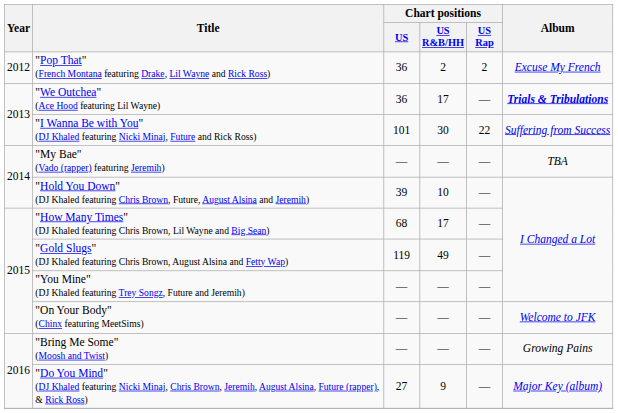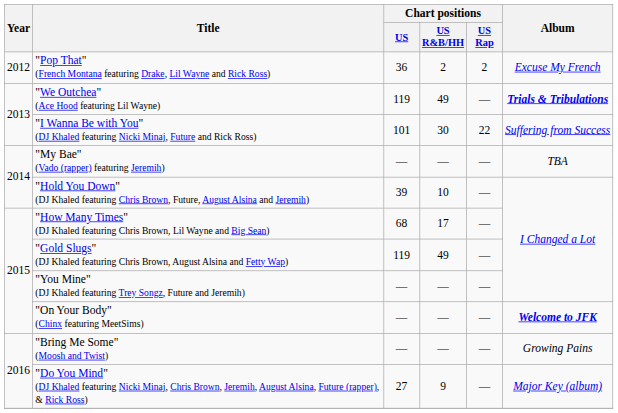 <table class="wikitable plainrowheaders" style="text-align:center;">
 <tr>
 <th scope="col" rowspan="2">Year</th>
 <th scope="col" rowspan="2" style="width:30em;">Title</th>
 <th scope="col" colspan="3">Chart positions</th>
 <th scope="col" rowspan="2">Album</th>
 </tr>
 <tr>
 <th scope="col" style="width:3em;font-size:90%;"><a href='#'>US</a><br></th>
 <th scope="col" style="width:3em;font-size:90%;"><a href='#'>US R&B/HH</a><br></th>
 <th scope="col" style="width:3em;font-size:90%;"><a href='#'>US Rap</a><br></th>
 </tr>
 <tr>
 <td>2012</td>
 <td align="left">"<a href='#'>Pop That</a>"<br><small>(<a href='#'>French Montana</a> featuring <a href='#'>Drake</a>, <a href='#'>Lil Wayne</a> and <a href='#'>Rick Ross</a>)</small></td>
 <td>36</td>
 <td>2</td>
 <td>2</td>
 <td><em><a href='#'>Excuse My French</a></em></td>
 </tr>
 <tr>
 <td rowspan="2">2013</td>
 <td align="left">"<a href='#'>We Outchea</a>"<br><small>(<a href='#'>Ace Hood</a> featuring Lil Wayne)</small></td>
-<td>36</td>
-<td>17</td>
+<td>119</td>
+<td>49</td>
 <td>—</td>
 <td><strong><em><a href='#'>Trials & Tribulations</a></em></strong></td>
 </tr>
 <tr>
 <td align="left">"<a href='#'>I Wanna Be with You</a>"<br><small>(<a href='#'>DJ Khaled</a> featuring <a href='#'>Nicki Minaj</a>, <a href='#'>Future</a> and Rick Ross)</small></td>
 <td>101</td>
 <td>30</td>
 <td>22</td>
 <td><em><a href='#'>Suffering from Success</a></em></td>
 </tr>
 <tr>
 <td rowspan="2">2014</td>
 <td align="left">"My Bae"<br><small>(<a href='#'>Vado (rapper)</a> featuring <a href='#'>Jeremih</a>)</small></td>
 <td>—</td>
 <td>—</td>
 <td>—</td>
 <td><em>TBA</em></td>
 </tr>
 <tr>
 <td align="left">"<a href='#'>Hold You Down</a>"<br><small>(DJ Khaled featuring <a href='#'>Chris Brown</a>, Future, <a href='#'>August Alsina</a> and <a href='#'>Jeremih</a>)</small></td>
 <td>39</td>
 <td>10</td>
 <td>—</td>
 <td rowspan=4><em><a href='#'>I Changed a Lot</a></em></td>
 </tr>
 <tr>
 <td rowspan="4">2015</td>
 <td align="left">"<a href='#'>How Many Times</a>"<br><small>(DJ Khaled featuring Chris Brown, Lil Wayne and <a href='#'>Big Sean</a>)</small></td>
 <td>68</td>
 <td>17</td>
 <td>—</td>
 </tr>
 <tr>
 <td align="left">"<a href='#'>Gold Slugs</a>"<br><small>(DJ Khaled featuring Chris Brown, August Alsina and <a href='#'>Fetty Wap</a>)</small></td>
 <td>119</td>
 <td>49</td>
 <td>—</td>
 </tr>
 <tr>
 <td align="left">"You Mine"<br><small>(DJ Khaled featuring <a href='#'>Trey Songz</a>, Future and Jeremih)</small></td>
 <td>—</td>
 <td>—</td>
 <td>—</td>
 </tr>
 <tr>
 <td align="left">"On Your Body"<br><small>(<a href='#'>Chinx</a> featuring MeetSims)</small></td>
 <td>—</td>
 <td>—</td>
 <td>—</td>
-<td><em><a href='#'>Welcome to JFK</a></em></td>
+<td><strong><em><a href='#'>Welcome to JFK</a></em></strong></td>
 </tr>
 <tr>
 <td rowspan="2">2016</td>
 <td align="left">"Bring Me Some"<br><small>(<a href='#'>Moosh and Twist</a>)</small></td>
 <td>—</td>
 <td>—</td>
 <td>—</td>
 <td><em>Growing Pains</em></td>
 </tr>
 <tr>
 <td align="left">"<a href='#'>Do You Mind</a>"<br><small>(<a href='#'>DJ Khaled</a> featuring <a href='#'>Nicki Minaj</a>, <a href='#'>Chris Brown</a>, <a href='#'>Jeremih</a>, <a href='#'>August Alsina</a>, <a href='#'>Future (rapper)</a>, & <a href='#'>Rick Ross</a>)</small></td>
 <td>27</td>
 <td>9</td>
 <td>—</td>
 <td><em><a href='#'>Major Key (album)</a></em></td>
 </tr>
 <tr>
 </tr>
 </table>
